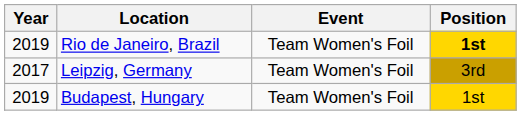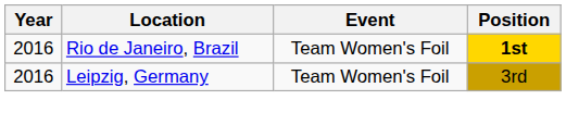 <table class="wikitable" width="50%" style="font-size:90%; text-align:center;">
 <tr>
 <th>Year</th>
 <th>Location</th>
 <th>Event</th>
 <th>Position</th>
 </tr>
 <tr>
-<td>2019</td>
+<td>2016</td>
 <td rowspan="1" align="left"> <a href='#'>Rio de Janeiro</a>, <a href='#'>Brazil</a></td>
 <td>Team Women's Foil</td>
 <td bgcolor="gold"><strong>1st</strong></td>
 </tr>
 <tr>
-<td rowspan="1">2017</td>
+<td rowspan="1">2016</td>
 <td rowspan="1" align="left"> <a href='#'>Leipzig</a>, <a href='#'>Germany</a></td>
 <td>Team Women's Foil</td>
 <td bgcolor="caramel">3rd</td>
 </tr>
-<tr>
-<td>2019</td>
-<td rowspan="1" align="left"> <a href='#'>Budapest</a>, <a href='#'>Hungary</a></td>
-<td>Team Women's Foil</td>
-<td bgcolor="gold">1st</td>
-</tr>
 </table>
